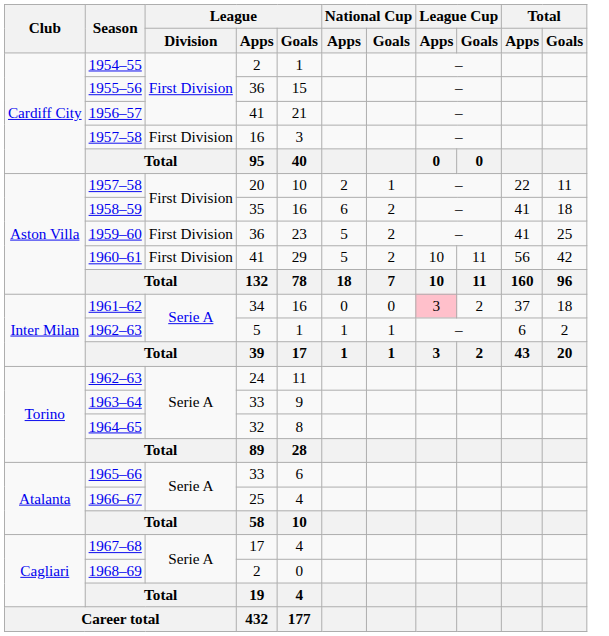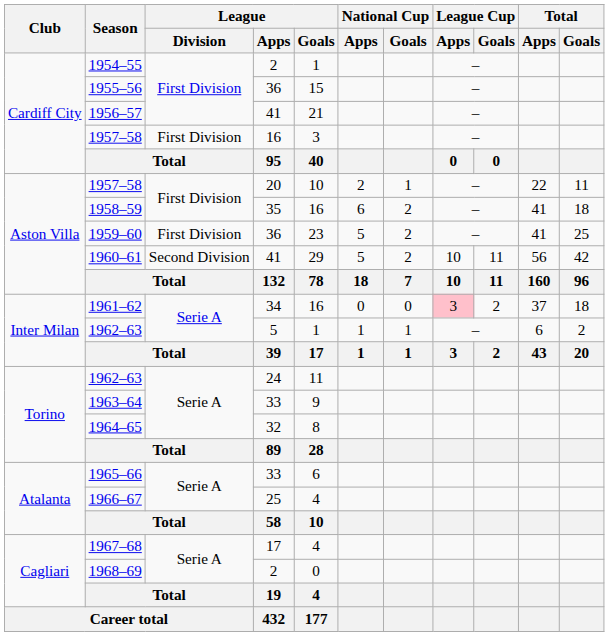 <table class="wikitable" style="text-align:center">
 <tr>
 <th rowspan="2">Club</th>
 <th rowspan="2">Season</th>
 <th colspan="3">League</th>
 <th colspan="2">National Cup</th>
 <th colspan="2">League Cup</th>
 <th colspan="2">Total</th>
 </tr>
 <tr>
 <th>Division</th>
 <th>Apps</th>
 <th>Goals</th>
 <th>Apps</th>
 <th>Goals</th>
 <th>Apps</th>
 <th>Goals</th>
 <th>Apps</th>
 <th>Goals</th>
 </tr>
 <tr>
 <td rowspan="5"><a href='#'>Cardiff City</a></td>
 <td><a href='#'>1954–55</a></td>
 <td rowspan="3"><a href='#'>First Division</a></td>
 <td>2</td>
 <td>1</td>
 <td></td>
 <td></td>
 <td colspan="2">–</td>
 <td></td>
 <td></td>
 </tr>
 <tr>
 <td><a href='#'>1955–56</a></td>
 <td>36</td>
 <td>15</td>
 <td></td>
 <td></td>
 <td colspan="2">–</td>
 <td></td>
 <td></td>
 </tr>
 <tr>
 <td><a href='#'>1956–57</a></td>
 <td>41</td>
 <td>21</td>
 <td></td>
 <td></td>
 <td colspan="2">–</td>
 <td></td>
 <td></td>
 </tr>
 <tr>
 <td><a href='#'>1957–58</a></td>
 <td>First Division</td>
 <td>16</td>
 <td>3</td>
 <td></td>
 <td></td>
 <td colspan="2">–</td>
 <td></td>
 <td></td>
 </tr>
 <tr>
 <th colspan="2">Total</th>
 <th>95</th>
 <th>40</th>
 <th></th>
 <th></th>
 <th>0</th>
 <th>0</th>
 <th></th>
 <th></th>
 </tr>
 <tr>
 <td rowspan="5"><a href='#'>Aston Villa</a></td>
 <td><a href='#'>1957–58</a></td>
 <td rowspan="2">First Division</td>
 <td>20</td>
 <td>10</td>
 <td>2</td>
 <td>1</td>
 <td colspan="2">–</td>
 <td>22</td>
 <td>11</td>
 </tr>
 <tr>
 <td><a href='#'>1958–59</a></td>
 <td>35</td>
 <td>16</td>
 <td>6</td>
 <td>2</td>
 <td colspan="2">–</td>
 <td>41</td>
 <td>18</td>
 </tr>
 <tr>
 <td><a href='#'>1959–60</a></td>
 <td>First Division</td>
 <td>36</td>
 <td>23</td>
 <td>5</td>
 <td>2</td>
 <td colspan="2">–</td>
 <td>41</td>
 <td>25</td>
 </tr>
 <tr>
 <td><a href='#'>1960–61</a></td>
-<td>First Division</td>
+<td>Second Division</td>
 <td>41</td>
 <td>29</td>
 <td>5</td>
 <td>2</td>
 <td>10</td>
 <td>11</td>
 <td>56</td>
 <td>42</td>
 </tr>
 <tr>
 <th colspan="2">Total</th>
 <th>132</th>
 <th>78</th>
 <th>18</th>
 <th>7</th>
 <th>10</th>
 <th>11</th>
 <th>160</th>
 <th>96</th>
 </tr>
 <tr>
 <td rowspan="3"><a href='#'>Inter Milan</a></td>
 <td><a href='#'>1961–62</a></td>
 <td rowspan=2><a href='#'>Serie A</a></td>
 <td>34</td>
 <td>16</td>
 <td>0</td>
 <td>0</td>
 <td style="background: pink;">3</td>
 <td>2</td>
 <td>37</td>
 <td>18</td>
 </tr>
 <tr>
 <td><a href='#'>1962–63</a></td>
 <td>5</td>
 <td>1</td>
 <td>1</td>
 <td>1</td>
 <td colspan="2">–</td>
 <td>6</td>
 <td>2</td>
 </tr>
 <tr>
 <th colspan="2">Total</th>
 <th>39</th>
 <th>17</th>
 <th>1</th>
 <th>1</th>
 <th>3</th>
 <th>2</th>
 <th>43</th>
 <th>20</th>
 </tr>
 <tr>
 <td rowspan="4"><a href='#'>Torino</a></td>
 <td><a href='#'>1962–63</a></td>
 <td rowspan="3">Serie A</td>
 <td>24</td>
 <td>11</td>
 <td></td>
 <td></td>
 <td></td>
 <td></td>
 <td></td>
 <td></td>
 </tr>
 <tr>
 <td><a href='#'>1963–64</a></td>
 <td>33</td>
 <td>9</td>
 <td></td>
 <td></td>
 <td></td>
 <td></td>
 <td></td>
 <td></td>
 </tr>
 <tr>
 <td><a href='#'>1964–65</a></td>
 <td>32</td>
 <td>8</td>
 <td></td>
 <td></td>
 <td></td>
 <td></td>
 <td></td>
 <td></td>
 </tr>
 <tr>
 <th colspan="2">Total</th>
 <th>89</th>
 <th>28</th>
 <th></th>
 <th></th>
 <th></th>
 <th></th>
 <th></th>
 <th></th>
 </tr>
 <tr>
 <td rowspan="3"><a href='#'>Atalanta</a></td>
 <td><a href='#'>1965–66</a></td>
 <td rowspan="2">Serie A</td>
 <td>33</td>
 <td>6</td>
 <td></td>
 <td></td>
 <td></td>
 <td></td>
 <td></td>
 <td></td>
 </tr>
 <tr>
 <td><a href='#'>1966–67</a></td>
 <td>25</td>
 <td>4</td>
 <td></td>
 <td></td>
 <td></td>
 <td></td>
 <td></td>
 <td></td>
 </tr>
 <tr>
 <th colspan="2">Total</th>
 <th>58</th>
 <th>10</th>
 <th></th>
 <th></th>
 <th></th>
 <th></th>
 <th></th>
 <th></th>
 </tr>
 <tr>
 <td rowspan="3"><a href='#'>Cagliari</a></td>
 <td><a href='#'>1967–68</a></td>
 <td rowspan="2">Serie A</td>
 <td>17</td>
 <td>4</td>
 <td></td>
 <td></td>
 <td></td>
 <td></td>
 <td></td>
 <td></td>
 </tr>
 <tr>
 <td><a href='#'>1968–69</a></td>
 <td>2</td>
 <td>0</td>
 <td></td>
 <td></td>
 <td></td>
 <td></td>
 <td></td>
 <td></td>
 </tr>
 <tr>
 <th colspan="2">Total</th>
 <th>19</th>
 <th>4</th>
 <th></th>
 <th></th>
 <th></th>
 <th></th>
 <th></th>
 <th></th>
 </tr>
 <tr>
 <th colspan="3">Career total</th>
 <th>432</th>
 <th>177</th>
 <th></th>
 <th></th>
 <th></th>
 <th></th>
 <th></th>
 <th></th>
 </tr>
 </table>
